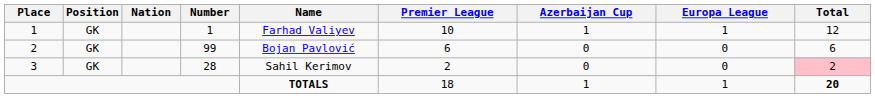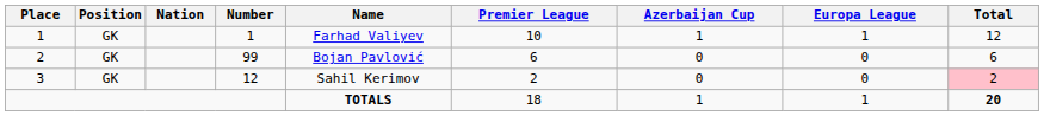 <table class="wikitable" style="font-size: 95%; text-align: center;">
 <tr>
 <th width=60>Place</th>
 <th width=60>Position</th>
 <th width=60>Nation</th>
 <th width=60>Number</th>
 <th width=150>Name</th>
 <th width=150><a href='#'>Premier League</a></th>
 <th width=150><a href='#'>Azerbaijan Cup</a></th>
 <th width=150><a href='#'>Europa League</a></th>
 <th width=80>Total</th>
 </tr>
 <tr>
 <td>1</td>
 <td>GK</td>
 <td></td>
 <td>1</td>
 <td><a href='#'>Farhad Valiyev</a></td>
 <td>10</td>
 <td>1</td>
 <td>1</td>
 <td>12</td>
 </tr>
 <tr>
 <td>2</td>
 <td>GK</td>
 <td></td>
 <td>99</td>
 <td><a href='#'>Bojan Pavlović</a></td>
 <td>6</td>
 <td>0</td>
 <td>0</td>
 <td>6</td>
 </tr>
 <tr>
 <td>3</td>
 <td>GK</td>
 <td></td>
-<td>28</td>
+<td>12</td>
 <td>Sahil Kerimov</td>
 <td>2</td>
 <td>0</td>
 <td>0</td>
 <td style="background: pink;">2</td>
 </tr>
 <tr>
 <td colspan="4"></td>
 <td><strong>TOTALS</strong></td>
 <td>18</td>
 <td>1</td>
 <td>1</td>
 <td><strong>20</strong></td>
 </tr>
 </table>
